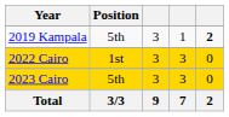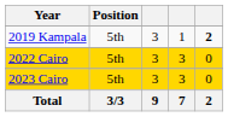 <table class="wikitable" style="text-align: center;">
 <tr>
 <th>Year</th>
 <th>Position</th>
 <th width=25px></th>
 <th width=25px></th>
 <th width=25px></th>
 </tr>
 <tr bgcolor="#FFD700">
 </tr>
 <tr>
 <td style="text-align: left;"> <a href='#'>2019 Kampala</a></td>
 <td>5th</td>
 <td>3</td>
 <td>1</td>
 <td><strong>2</strong></td>
 </tr>
 <tr>
 </tr>
 <tr bgcolor="#FFD700">
 <td style="text-align: left;"> <a href='#'>2022 Cairo</a></td>
-<td>1st </td>
+<td>5th</td>
 <td>3</td>
 <td>3</td>
 <td>0</td>
 </tr>
 <tr>
 </tr>
 <tr bgcolor="#FFD700">
 <td style="text-align: left;"> <a href='#'>2023 Cairo</a></td>
 <td>5th</td>
 <td>3</td>
 <td>3</td>
 <td>0</td>
 </tr>
 <tr>
 <th>Total</th>
 <th>3/3</th>
 <th>9</th>
 <th>7</th>
 <th>2</th>
 </tr>
 </table>
